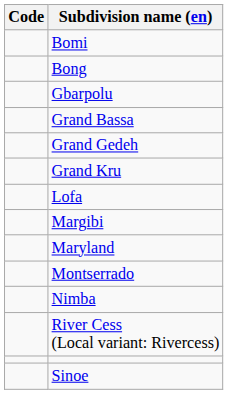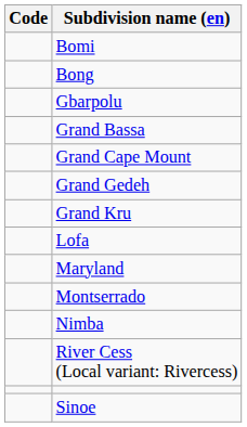 <table class="wikitable sortable">
 <tr>
 <th>Code</th>
 <th>Subdivision name (<a href='#'>en</a>)</th>
 </tr>
 <tr>
 <td></td>
 <td><a href='#'>Bomi</a></td>
 </tr>
 <tr>
 <td></td>
 <td><a href='#'>Bong</a></td>
 </tr>
 <tr>
 <td></td>
 <td><a href='#'>Gbarpolu</a></td>
 </tr>
 <tr>
 <td></td>
 <td><a href='#'>Grand Bassa</a></td>
 </tr>
 <tr>
 <td></td>
+<td><a href='#'>Grand Cape Mount</a></td>
+</tr>
+<tr>
+<td></td>
 <td><a href='#'>Grand Gedeh</a></td>
 </tr>
 <tr>
 <td></td>
 <td><a href='#'>Grand Kru</a></td>
 </tr>
 <tr>
 <td></td>
 <td><a href='#'>Lofa</a></td>
-</tr>
-<tr>
-<td></td>
-<td><a href='#'>Margibi</a></td>
 </tr>
 <tr>
 <td></td>
 <td><a href='#'>Maryland</a></td>
 </tr>
 <tr>
 <td></td>
 <td><a href='#'>Montserrado</a></td>
 </tr>
 <tr>
 <td></td>
 <td><a href='#'>Nimba</a></td>
 </tr>
 <tr>
 <td></td>
 <td><a href='#'>River Cess</a><br>(Local variant: Rivercess)</td>
 </tr>
 <tr>
 <td></td>
 <td></td>
 </tr>
 <tr>
 <td></td>
 <td><a href='#'>Sinoe</a></td>
 </tr>
 </table>
